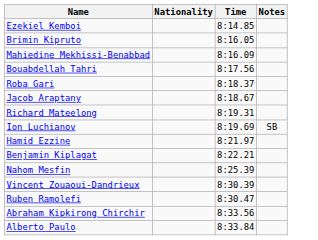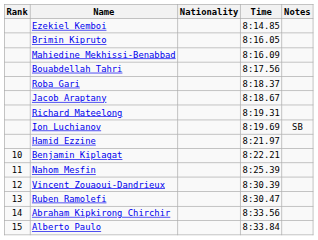 <table class="wikitable sortable" style="text-align:center">
 <tr>
+<th>Rank</th>
 <th>Name</th>
 <th>Nationality</th>
 <th>Time</th>
 <th>Notes</th>
 </tr>
 <tr>
+<td></td>
 <td align=left><a href='#'>Ezekiel Kemboi</a></td>
 <td align=left></td>
 <td>8:14.85</td>
 <td></td>
 </tr>
 <tr>
+<td></td>
 <td align=left><a href='#'>Brimin Kipruto</a></td>
 <td align=left></td>
 <td>8:16.05</td>
 <td></td>
 </tr>
 <tr>
+<td></td>
 <td align=left><a href='#'>Mahiedine Mekhissi-Benabbad</a></td>
 <td align=left></td>
 <td>8:16.09</td>
 <td></td>
 </tr>
 <tr>
+<td></td>
 <td align=left><a href='#'>Bouabdellah Tahri</a></td>
 <td align=left></td>
 <td>8:17.56</td>
 <td></td>
 </tr>
 <tr>
+<td></td>
 <td align=left><a href='#'>Roba Gari</a></td>
 <td align=left></td>
 <td>8:18.37</td>
 <td></td>
 </tr>
 <tr>
+<td></td>
 <td align=left><a href='#'>Jacob Araptany</a></td>
 <td align=left></td>
 <td>8:18.67</td>
 <td></td>
 </tr>
 <tr>
+<td></td>
 <td align=left><a href='#'>Richard Mateelong</a></td>
 <td align=left></td>
 <td>8:19.31</td>
 <td></td>
 </tr>
 <tr>
+<td></td>
 <td align=left><a href='#'>Ion Luchianov</a></td>
 <td align=left></td>
 <td>8:19.69</td>
 <td>SB</td>
 </tr>
 <tr>
+<td></td>
 <td align=left><a href='#'>Hamid Ezzine</a></td>
 <td align=left></td>
 <td>8:21.97</td>
 <td></td>
 </tr>
 <tr>
+<td>10</td>
 <td align=left><a href='#'>Benjamin Kiplagat</a></td>
 <td align=left></td>
 <td>8:22.21</td>
 <td></td>
 </tr>
 <tr>
+<td>11</td>
 <td align=left><a href='#'>Nahom Mesfin</a></td>
 <td align=left></td>
 <td>8:25.39</td>
 <td></td>
 </tr>
 <tr>
+<td>12</td>
 <td align=left><a href='#'>Vincent Zouaoui-Dandrieux</a></td>
 <td align=left></td>
 <td>8:30.39</td>
 <td></td>
 </tr>
 <tr>
+<td>13</td>
 <td align=left><a href='#'>Ruben Ramolefi</a></td>
 <td align=left></td>
 <td>8:30.47</td>
 <td></td>
 </tr>
 <tr>
+<td>14</td>
 <td align=left><a href='#'>Abraham Kipkirong Chirchir</a></td>
 <td align=left></td>
 <td>8:33.56</td>
 <td></td>
 </tr>
 <tr>
+<td>15</td>
 <td align=left><a href='#'>Alberto Paulo</a></td>
 <td align=left></td>
 <td>8:33.84</td>
 <td></td>
 </tr>
 </table>
